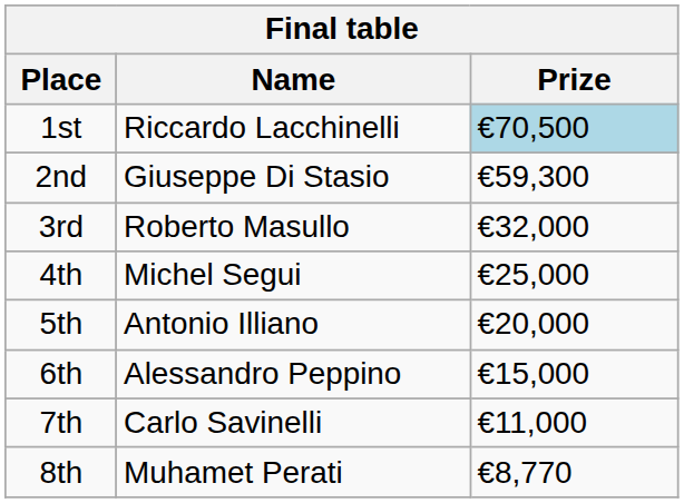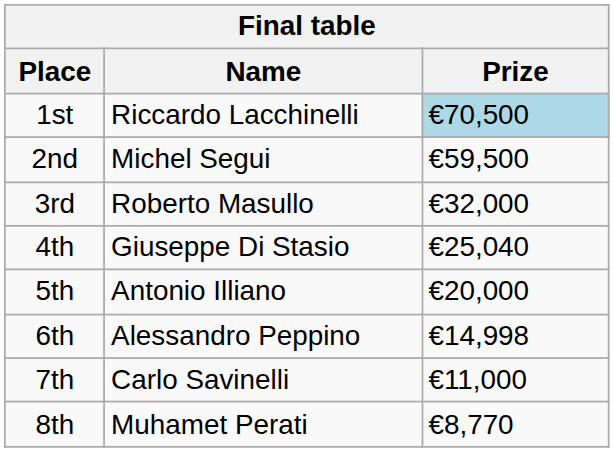 <table class="wikitable">
 <tr>
 <th colspan="3">Final table</th>
 </tr>
 <tr>
 <th style="width:50px;">Place</th>
 <th style="width:175px;">Name</th>
 <th style="width:100px;">Prize</th>
 </tr>
 <tr>
 <td style="text-align:center;">1st</td>
 <td> Riccardo Lacchinelli</td>
 <td style="background: lightblue;">€70,500</td>
 </tr>
 <tr>
 <td style="text-align:center;">2nd</td>
-<td> Giuseppe Di Stasio</td>
-<td>€59,300</td>
+<td> Michel Segui</td>
+<td>€59,500</td>
 </tr>
 <tr>
 <td style="text-align:center;">3rd</td>
 <td> Roberto Masullo</td>
 <td>€32,000</td>
 </tr>
 <tr>
 <td style="text-align:center;">4th</td>
-<td> Michel Segui</td>
-<td>€25,000</td>
+<td> Giuseppe Di Stasio</td>
+<td>€25,040</td>
 </tr>
 <tr>
 <td style="text-align:center;">5th</td>
 <td> Antonio Illiano</td>
 <td>€20,000</td>
 </tr>
 <tr>
 <td style="text-align:center;">6th</td>
 <td> Alessandro Peppino</td>
-<td>€15,000</td>
+<td>€14,998</td>
 </tr>
 <tr>
 <td style="text-align:center;">7th</td>
 <td> Carlo Savinelli</td>
 <td>€11,000</td>
 </tr>
 <tr>
 <td style="text-align:center;">8th</td>
 <td> Muhamet Perati</td>
 <td>€8,770</td>
 </tr>
 </table>
